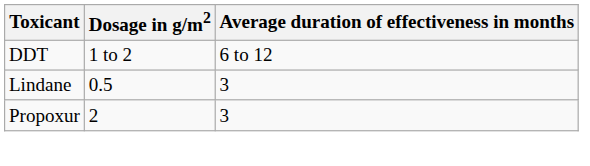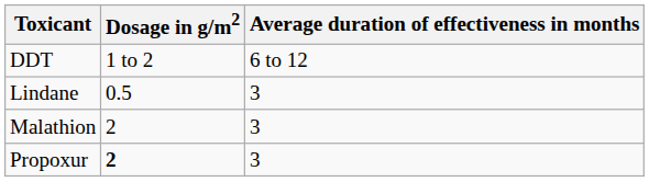 <table class="wikitable">
 <tr>
 <th>Toxicant</th>
 <th>Dosage in g/m<sup>2</sup></th>
 <th>Average duration of effectiveness in months</th>
 </tr>
 <tr>
 <td>DDT</td>
 <td>1 to 2</td>
 <td>6 to 12</td>
 </tr>
 <tr>
 <td>Lindane</td>
 <td>0.5</td>
 <td>3</td>
 </tr>
 <tr>
-<td>Propoxur</td>
+<td>Malathion</td>
 <td>2</td>
 <td>3</td>
 </tr>
+<tr>
+<td>Propoxur</td>
+<td><strong>2</strong></td>
+<td>3</td>
+</tr>
 </table>
